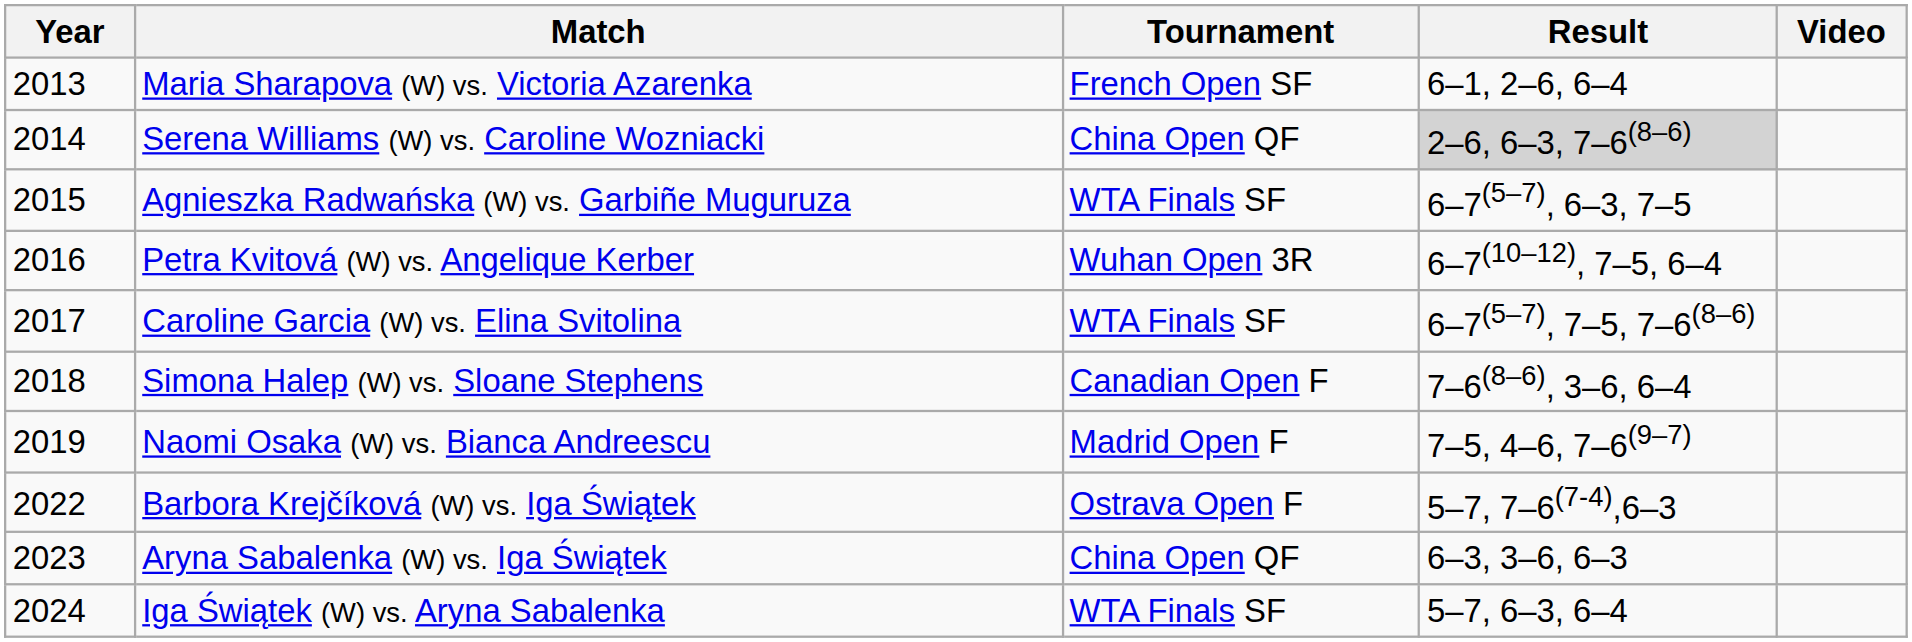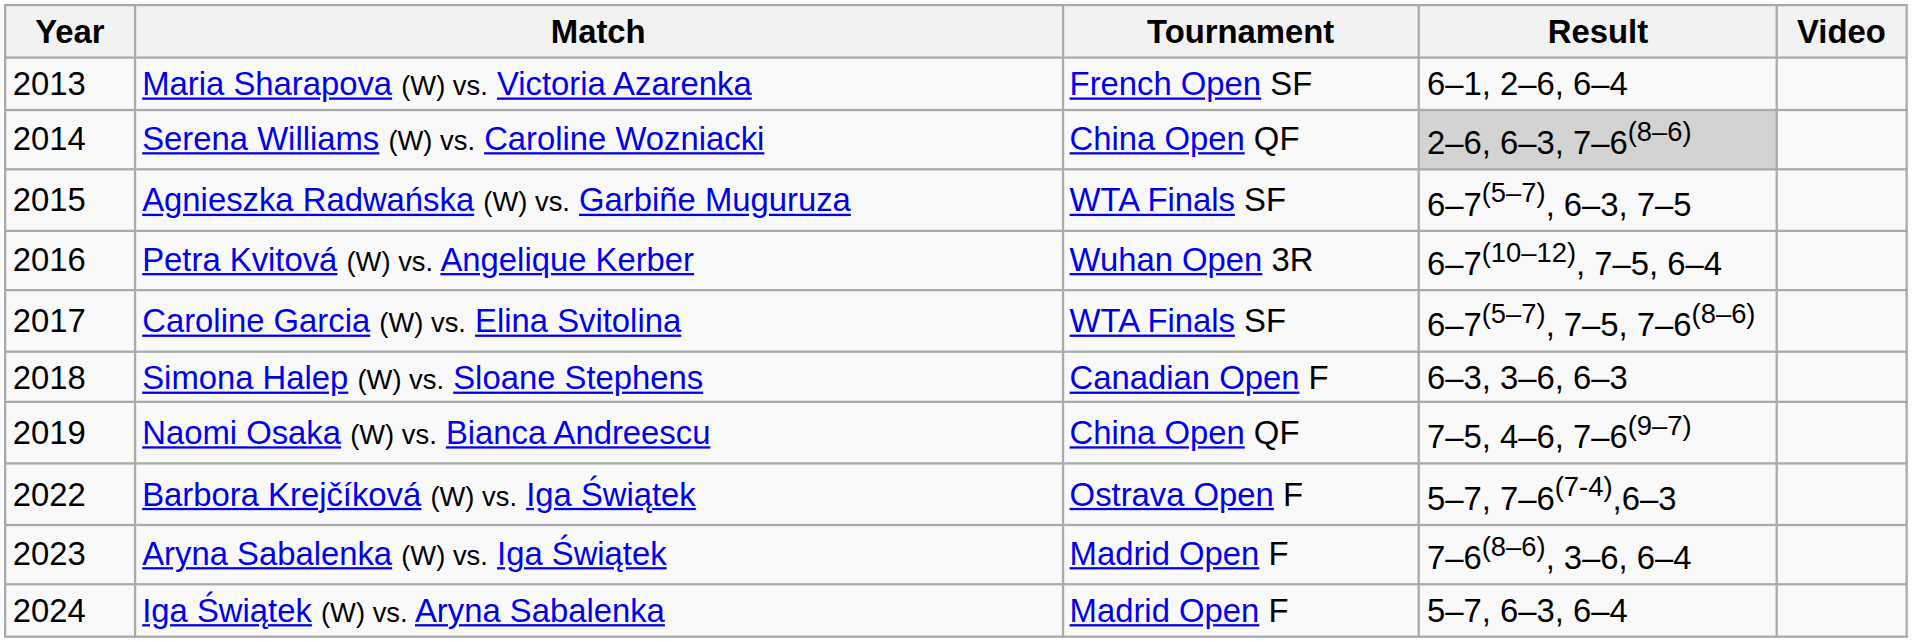 <table class="wikitable" style="font-size:90%">
 <tr>
 <th width="50">Year</th>
 <th width="400">Match</th>
 <th width="150">Tournament</th>
 <th width="150">Result</th>
 <th width="50">Video</th>
 </tr>
 <tr>
 <td>2013</td>
 <td> <a href='#'>Maria Sharapova</a> <small>(W) vs.</small>  <a href='#'>Victoria Azarenka</a></td>
 <td> <a href='#'>French Open</a> SF</td>
 <td>6–1, 2–6, 6–4</td>
 <td></td>
 </tr>
 <tr>
 <td>2014</td>
 <td> <a href='#'>Serena Williams</a> <small>(W) vs.</small>  <a href='#'>Caroline Wozniacki</a></td>
 <td> <a href='#'>China Open</a> QF</td>
 <td style="background: lightgrey;">2–6, 6–3, 7–6<sup>(8–6)</sup></td>
 <td></td>
 </tr>
 <tr>
 <td>2015</td>
 <td> <a href='#'>Agnieszka Radwańska</a> <small>(W) vs.</small>  <a href='#'>Garbiñe Muguruza</a></td>
 <td> <a href='#'>WTA Finals</a> SF</td>
 <td>6–7<sup>(5–7)</sup>, 6–3, 7–5</td>
 <td></td>
 </tr>
 <tr>
 <td>2016</td>
 <td> <a href='#'>Petra Kvitová</a> <small>(W) vs.</small>  <a href='#'>Angelique Kerber</a></td>
 <td> <a href='#'>Wuhan Open</a> 3R</td>
 <td>6–7<sup>(10–12)</sup>, 7–5, 6–4</td>
 <td></td>
 </tr>
 <tr>
 <td>2017</td>
 <td> <a href='#'>Caroline Garcia</a> <small>(W) vs.</small>  <a href='#'>Elina Svitolina</a></td>
 <td> <a href='#'>WTA Finals</a> SF</td>
 <td>6–7<sup>(5–7)</sup>, 7–5, 7–6<sup>(8–6)</sup></td>
 <td></td>
 </tr>
 <tr>
 <td>2018</td>
 <td> <a href='#'>Simona Halep</a> <small>(W) vs.</small>  <a href='#'>Sloane Stephens</a></td>
 <td> <a href='#'>Canadian Open</a> F</td>
-<td>7–6<sup>(8–6)</sup>, 3–6, 6–4</td>
+<td>6–3, 3–6, 6–3</td>
 <td></td>
 </tr>
 <tr>
 <td>2019</td>
 <td> <a href='#'>Naomi Osaka</a> <small>(W) vs.</small>  <a href='#'>Bianca Andreescu</a></td>
-<td><a href='#'>Madrid Open</a> F</td>
+<td> <a href='#'>China Open</a> QF</td>
 <td>7–5, 4–6, 7–6<sup>(9–7)</sup></td>
 <td></td>
 </tr>
 <tr>
 <td>2022</td>
 <td> <a href='#'>Barbora Krejčíková</a> <small>(W) vs.</small>  <a href='#'>Iga Świątek</a></td>
 <td> <a href='#'>Ostrava Open</a> F</td>
 <td>5–7, 7–6<sup>(7-4)</sup>,6–3</td>
 <td></td>
 </tr>
 <tr>
 <td>2023</td>
 <td> <a href='#'>Aryna Sabalenka</a> <small>(W) vs.</small>  <a href='#'>Iga Świątek</a></td>
-<td> <a href='#'>China Open</a> QF</td>
-<td>6–3, 3–6, 6–3</td>
+<td><a href='#'>Madrid Open</a> F</td>
+<td>7–6<sup>(8–6)</sup>, 3–6, 6–4</td>
 <td></td>
 </tr>
 <tr>
 <td>2024</td>
 <td> <a href='#'>Iga Świątek</a> <small>(W) vs.</small>  <a href='#'>Aryna Sabalenka</a></td>
-<td> <a href='#'>WTA Finals</a> SF</td>
+<td> <a href='#'>Madrid Open</a> F</td>
 <td>5–7, 6–3, 6–4</td>
 <td></td>
 </tr>
 </table>
